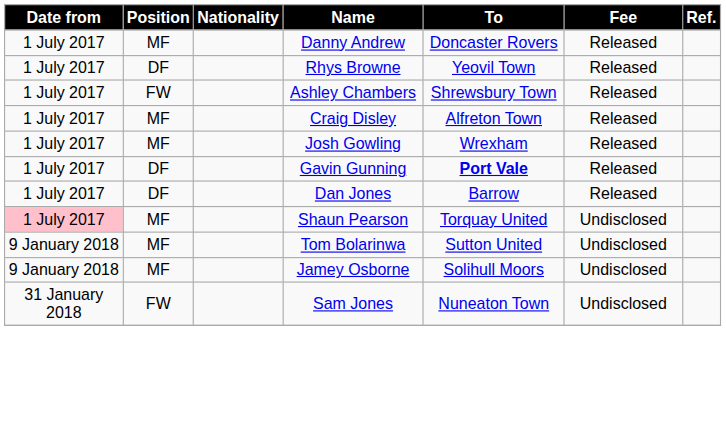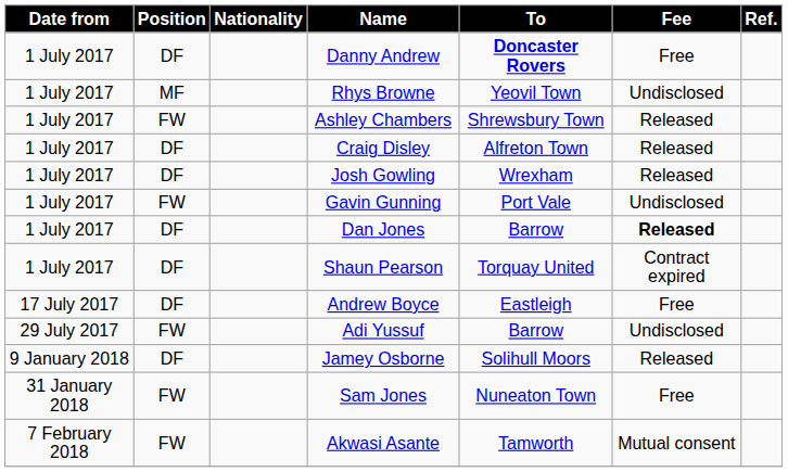 <table class="wikitable"  style="text-align:center; font-size:90%; ">
 <tr>
 <th style="background:#000000; color:#FFFFFF; width:100px;">Date from</th>
 <th style="background:#000000; color:#FFFFFF; width:50px;">Position</th>
 <th style="background:#000000; color:#FFFFFF; width:50px;">Nationality</th>
 <th style="background:#000000; color:#FFFFFF; width:120px;">Name</th>
 <th style="background:#000000; color:#FFFFFF; width:120px;">To</th>
 <th style="background:#000000; color:#FFFFFF; width:100px;">Fee</th>
 <th style="background:#000000; color:#FFFFFF; width:25px;">Ref.</th>
 </tr>
 <tr>
 <td>1 July 2017</td>
-<td>MF</td>
+<td>DF</td>
 <td></td>
 <td><a href='#'>Danny Andrew</a></td>
-<td> <a href='#'>Doncaster Rovers</a></td>
-<td>Released</td>
+<td><strong> <a href='#'>Doncaster Rovers</a></strong></td>
+<td>Free</td>
 <td></td>
 </tr>
 <tr>
 <td>1 July 2017</td>
-<td>DF</td>
+<td>MF</td>
 <td></td>
 <td><a href='#'>Rhys Browne</a></td>
 <td> <a href='#'>Yeovil Town</a></td>
-<td>Released</td>
+<td>Undisclosed</td>
 <td></td>
 </tr>
 <tr>
 <td>1 July 2017</td>
 <td>FW</td>
 <td></td>
 <td><a href='#'>Ashley Chambers</a></td>
 <td> <a href='#'>Shrewsbury Town</a></td>
 <td>Released</td>
 <td></td>
 </tr>
 <tr>
 <td>1 July 2017</td>
-<td>MF</td>
+<td>DF</td>
 <td></td>
 <td><a href='#'>Craig Disley</a></td>
 <td> <a href='#'>Alfreton Town</a></td>
 <td>Released</td>
 <td></td>
 </tr>
 <tr>
 <td>1 July 2017</td>
-<td>MF</td>
+<td>DF</td>
 <td></td>
 <td><a href='#'>Josh Gowling</a></td>
 <td> <a href='#'>Wrexham</a></td>
 <td>Released</td>
 <td></td>
 </tr>
 <tr>
 <td>1 July 2017</td>
-<td>DF</td>
+<td>FW</td>
 <td></td>
 <td><a href='#'>Gavin Gunning</a></td>
-<td><strong> <a href='#'>Port Vale</a></strong></td>
-<td>Released</td>
+<td> <a href='#'>Port Vale</a></td>
+<td>Undisclosed</td>
 <td></td>
 </tr>
 <tr>
 <td>1 July 2017</td>
 <td>DF</td>
 <td></td>
 <td><a href='#'>Dan Jones</a></td>
 <td> <a href='#'>Barrow</a></td>
-<td>Released</td>
+<td><strong>Released</strong></td>
 <td></td>
 </tr>
 <tr>
-<td style="background: pink;">1 July 2017</td>
-<td>MF</td>
+<td>1 July 2017</td>
+<td>DF</td>
 <td></td>
 <td><a href='#'>Shaun Pearson</a></td>
 <td> <a href='#'>Torquay United</a></td>
+<td>Contract expired</td>
+<td></td>
+</tr>
+<tr>
+<td>17 July 2017</td>
+<td>DF</td>
+<td></td>
+<td><a href='#'>Andrew Boyce</a></td>
+<td> <a href='#'>Eastleigh</a></td>
+<td>Free</td>
+<td></td>
+</tr>
+<tr>
+<td>29 July 2017</td>
+<td>FW</td>
+<td></td>
+<td><a href='#'>Adi Yussuf</a></td>
+<td> <a href='#'>Barrow</a></td>
 <td>Undisclosed</td>
 <td></td>
 </tr>
 <tr>
 <td>9 January 2018</td>
-<td>MF</td>
-<td></td>
-<td><a href='#'>Tom Bolarinwa</a></td>
-<td> <a href='#'>Sutton United</a></td>
-<td>Undisclosed</td>
-<td></td>
-</tr>
-<tr>
-<td>9 January 2018</td>
-<td>MF</td>
+<td>DF</td>
 <td></td>
 <td><a href='#'>Jamey Osborne</a></td>
 <td> <a href='#'>Solihull Moors</a></td>
-<td>Undisclosed</td>
+<td>Released</td>
 <td></td>
 </tr>
 <tr>
 <td>31 January 2018</td>
 <td>FW</td>
 <td></td>
 <td><a href='#'>Sam Jones</a></td>
 <td> <a href='#'>Nuneaton Town</a></td>
-<td>Undisclosed</td>
+<td>Free</td>
+<td></td>
+</tr>
+<tr>
+<td>7 February 2018</td>
+<td>FW</td>
+<td></td>
+<td><a href='#'>Akwasi Asante</a></td>
+<td> <a href='#'>Tamworth</a></td>
+<td>Mutual consent</td>
 <td></td>
 </tr>
 <tr>
 </tr>
 </table>
